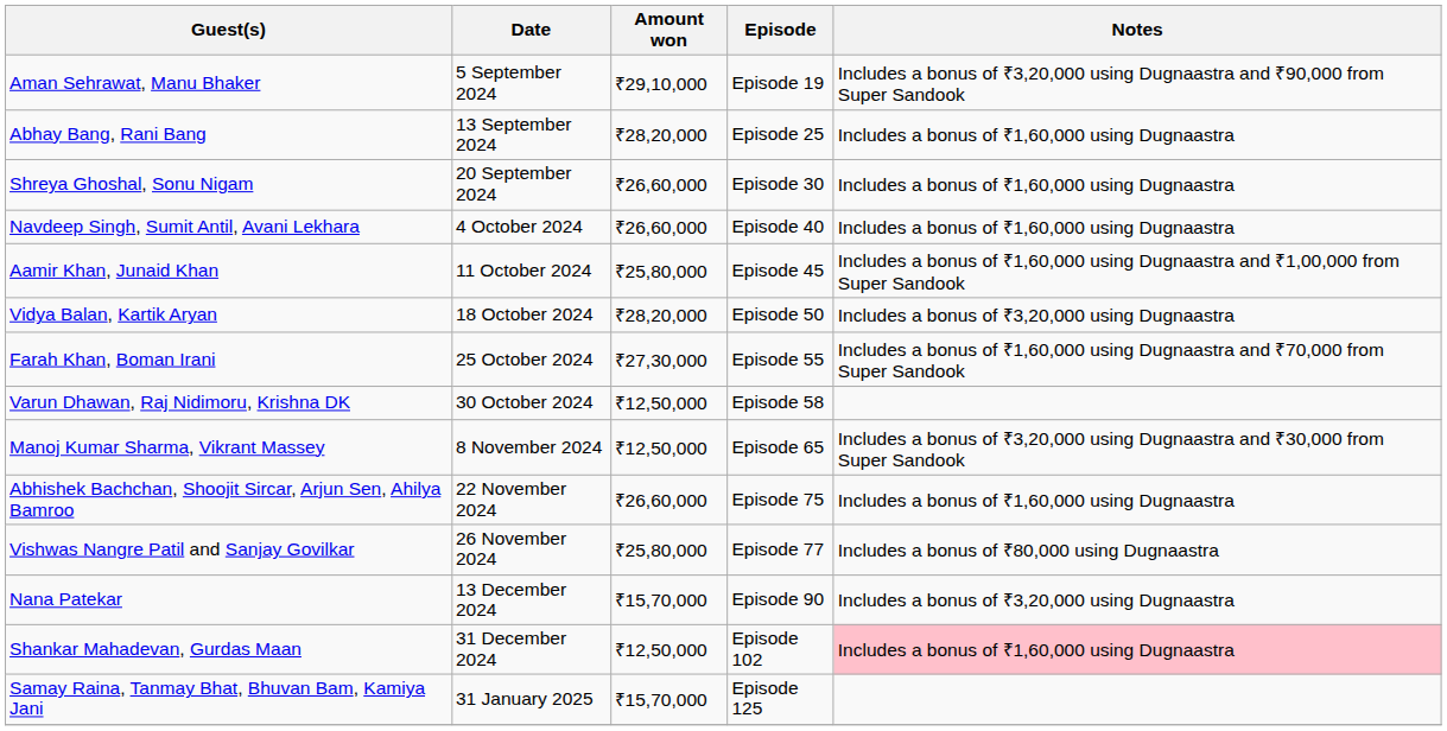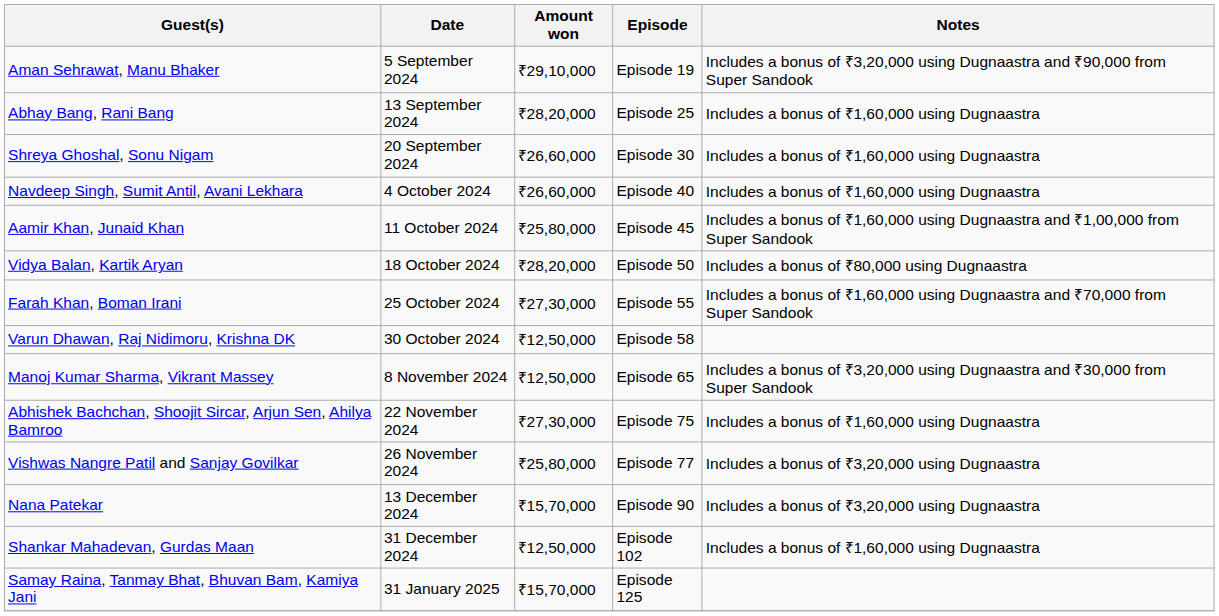 <table class="wikitable">
 <tr>
 <th>Guest(s)</th>
 <th>Date</th>
 <th>Amount won</th>
 <th>Episode</th>
 <th>Notes</th>
 </tr>
 <tr>
 <td><a href='#'>Aman Sehrawat</a>, <a href='#'>Manu Bhaker</a></td>
 <td>5 September 2024</td>
 <td>₹29,10,000</td>
 <td>Episode 19</td>
 <td>Includes a bonus of ₹3,20,000 using Dugnaastra and ₹90,000 from Super Sandook</td>
 </tr>
 <tr>
 <td><a href='#'>Abhay Bang</a>, <a href='#'>Rani Bang</a></td>
 <td>13 September 2024</td>
 <td>₹28,20,000</td>
 <td>Episode 25</td>
 <td>Includes a bonus of ₹1,60,000 using Dugnaastra</td>
 </tr>
 <tr>
 <td><a href='#'>Shreya Ghoshal</a>, <a href='#'>Sonu Nigam</a></td>
 <td>20 September 2024</td>
 <td>₹26,60,000</td>
 <td>Episode 30</td>
 <td>Includes a bonus of ₹1,60,000 using Dugnaastra</td>
 </tr>
 <tr>
 <td><a href='#'>Navdeep Singh</a>, <a href='#'>Sumit Antil</a>, <a href='#'>Avani Lekhara</a></td>
 <td>4 October 2024</td>
 <td>₹26,60,000</td>
 <td>Episode 40</td>
 <td>Includes a bonus of ₹1,60,000 using Dugnaastra</td>
 </tr>
 <tr>
 <td><a href='#'>Aamir Khan</a>, <a href='#'>Junaid Khan</a></td>
 <td>11 October 2024</td>
 <td>₹25,80,000</td>
 <td>Episode 45</td>
 <td>Includes a bonus of ₹1,60,000 using Dugnaastra and ₹1,00,000 from Super Sandook</td>
 </tr>
 <tr>
 <td><a href='#'>Vidya Balan</a>, <a href='#'>Kartik Aryan</a></td>
 <td>18 October 2024</td>
 <td>₹28,20,000</td>
 <td>Episode 50</td>
-<td>Includes a bonus of ₹3,20,000 using Dugnaastra</td>
+<td>Includes a bonus of ₹80,000 using Dugnaastra</td>
 </tr>
 <tr>
 <td><a href='#'>Farah Khan</a>, <a href='#'>Boman Irani</a></td>
 <td>25 October 2024</td>
 <td>₹27,30,000</td>
 <td>Episode 55</td>
 <td>Includes a bonus of ₹1,60,000 using Dugnaastra and ₹70,000 from Super Sandook</td>
 </tr>
 <tr>
 <td><a href='#'>Varun Dhawan</a>, <a href='#'>Raj Nidimoru</a>, <a href='#'>Krishna DK</a></td>
 <td>30 October 2024</td>
 <td>₹12,50,000</td>
 <td>Episode 58</td>
 <td></td>
 </tr>
 <tr>
 <td><a href='#'>Manoj Kumar Sharma</a>, <a href='#'>Vikrant Massey</a></td>
 <td>8 November 2024</td>
 <td>₹12,50,000</td>
 <td>Episode 65</td>
 <td>Includes a bonus of ₹3,20,000 using Dugnaastra and ₹30,000 from Super Sandook</td>
 </tr>
 <tr>
 <td><a href='#'>Abhishek Bachchan</a>, <a href='#'>Shoojit Sircar</a>, <a href='#'>Arjun Sen</a>, <a href='#'>Ahilya Bamroo</a></td>
 <td>22 November 2024</td>
-<td>₹26,60,000</td>
+<td>₹27,30,000</td>
 <td>Episode 75</td>
 <td>Includes a bonus of ₹1,60,000 using Dugnaastra</td>
 </tr>
 <tr>
 <td><a href='#'>Vishwas Nangre Patil</a> and <a href='#'>Sanjay Govilkar</a></td>
 <td>26 November 2024</td>
 <td>₹25,80,000</td>
 <td>Episode 77</td>
-<td>Includes a bonus of ₹80,000 using Dugnaastra</td>
+<td>Includes a bonus of ₹3,20,000 using Dugnaastra</td>
 </tr>
 <tr>
 <td><a href='#'>Nana Patekar</a></td>
 <td>13 December 2024</td>
 <td>₹15,70,000</td>
 <td>Episode 90</td>
 <td>Includes a bonus of ₹3,20,000 using Dugnaastra</td>
 </tr>
 <tr>
 <td><a href='#'>Shankar Mahadevan</a>, <a href='#'>Gurdas Maan</a></td>
 <td>31 December 2024</td>
 <td>₹12,50,000</td>
 <td>Episode 102</td>
-<td style="background: pink;">Includes a bonus of ₹1,60,000 using Dugnaastra</td>
+<td>Includes a bonus of ₹1,60,000 using Dugnaastra</td>
 </tr>
 <tr>
 <td><a href='#'>Samay Raina</a>, <a href='#'>Tanmay Bhat</a>, <a href='#'>Bhuvan Bam</a>, <a href='#'>Kamiya Jani</a></td>
 <td>31 January 2025</td>
 <td>₹15,70,000</td>
 <td>Episode 125</td>
 <td></td>
 </tr>
 <tr>
 </tr>
 </table>
